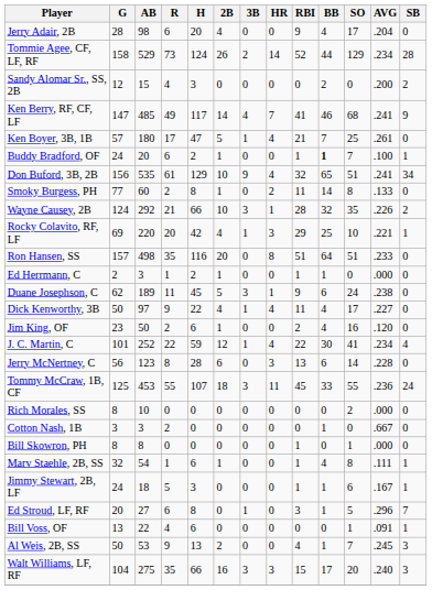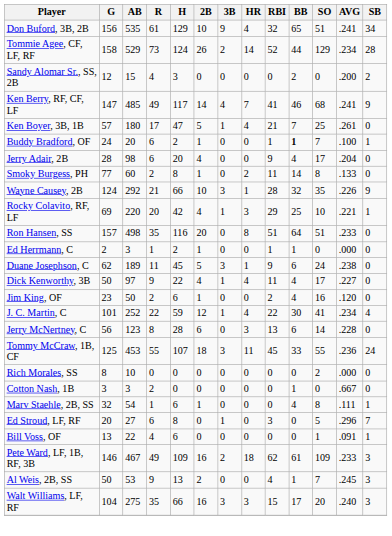 <table class="wikitable sortable">
 <tr>
 <th width="24%">Player</th>
 <th width="6%">G</th>
 <th width="6%">AB</th>
 <th width="6%">R</th>
 <th width="6%">H</th>
 <th width="6%">2B</th>
 <th width="6%">3B</th>
 <th width="6%">HR</th>
 <th width="6%">RBI</th>
 <th width="6%">BB</th>
 <th width="6%">SO</th>
 <th width="6%">AVG</th>
 <th width="6%">SB</th>
 </tr>
 <tr>
-<td><a href='#'>Jerry Adair</a>, 2B</td>
-<td>28</td>
-<td>98</td>
-<td>6</td>
-<td>20</td>
-<td>4</td>
-<td>0</td>
-<td>0</td>
+<td><a href='#'>Don Buford</a>, 3B, 2B</td>
+<td>156</td>
+<td>535</td>
+<td>61</td>
+<td>129</td>
+<td>10</td>
 <td>9</td>
 <td>4</td>
-<td>17</td>
-<td>.204</td>
-<td>0</td>
+<td>32</td>
+<td>65</td>
+<td>51</td>
+<td>.241</td>
+<td>34</td>
 </tr>
 <tr>
 <td><a href='#'>Tommie Agee</a>, CF, LF, RF</td>
 <td>158</td>
 <td>529</td>
 <td>73</td>
 <td>124</td>
 <td>26</td>
 <td>2</td>
 <td>14</td>
 <td>52</td>
 <td>44</td>
 <td>129</td>
 <td>.234</td>
 <td>28</td>
 </tr>
 <tr>
 <td><a href='#'>Sandy Alomar Sr.</a>, SS, 2B</td>
 <td>12</td>
 <td>15</td>
 <td>4</td>
 <td>3</td>
 <td>0</td>
 <td>0</td>
 <td>0</td>
 <td>0</td>
 <td>2</td>
 <td>0</td>
 <td>.200</td>
 <td>2</td>
 </tr>
 <tr>
 <td><a href='#'>Ken Berry</a>, RF, CF, LF</td>
 <td>147</td>
 <td>485</td>
 <td>49</td>
 <td>117</td>
 <td>14</td>
 <td>4</td>
 <td>7</td>
 <td>41</td>
 <td>46</td>
 <td>68</td>
 <td>.241</td>
 <td>9</td>
 </tr>
 <tr>
 <td><a href='#'>Ken Boyer</a>, 3B, 1B</td>
 <td>57</td>
 <td>180</td>
 <td>17</td>
 <td>47</td>
 <td>5</td>
 <td>1</td>
 <td>4</td>
 <td>21</td>
 <td>7</td>
 <td>25</td>
 <td>.261</td>
 <td>0</td>
 </tr>
 <tr>
 <td><a href='#'>Buddy Bradford</a>, OF</td>
 <td>24</td>
 <td>20</td>
 <td>6</td>
 <td>2</td>
 <td>1</td>
 <td>0</td>
 <td>0</td>
 <td>1</td>
 <td><strong>1</strong></td>
 <td>7</td>
 <td>.100</td>
 <td>1</td>
 </tr>
 <tr>
-<td><a href='#'>Don Buford</a>, 3B, 2B</td>
-<td>156</td>
-<td>535</td>
-<td>61</td>
-<td>129</td>
-<td>10</td>
+<td><a href='#'>Jerry Adair</a>, 2B</td>
+<td>28</td>
+<td>98</td>
+<td>6</td>
+<td>20</td>
+<td>4</td>
+<td>0</td>
+<td>0</td>
 <td>9</td>
 <td>4</td>
-<td>32</td>
-<td>65</td>
-<td>51</td>
-<td>.241</td>
-<td>34</td>
+<td>17</td>
+<td>.204</td>
+<td>0</td>
 </tr>
 <tr>
 <td><a href='#'>Smoky Burgess</a>, PH</td>
 <td>77</td>
 <td>60</td>
 <td>2</td>
 <td>8</td>
 <td>1</td>
 <td>0</td>
 <td>2</td>
 <td>11</td>
 <td>14</td>
 <td>8</td>
 <td>.133</td>
 <td>0</td>
 </tr>
 <tr>
 <td><a href='#'>Wayne Causey</a>, 2B</td>
 <td>124</td>
 <td>292</td>
 <td>21</td>
 <td>66</td>
 <td>10</td>
 <td>3</td>
 <td>1</td>
 <td>28</td>
 <td>32</td>
 <td>35</td>
 <td>.226</td>
-<td>2</td>
+<td>9</td>
 </tr>
 <tr>
 <td><a href='#'>Rocky Colavito</a>, RF, LF</td>
 <td>69</td>
 <td>220</td>
 <td>20</td>
 <td>42</td>
 <td>4</td>
 <td>1</td>
 <td>3</td>
 <td>29</td>
 <td>25</td>
 <td>10</td>
 <td>.221</td>
 <td>1</td>
 </tr>
 <tr>
 <td><a href='#'>Ron Hansen</a>, SS</td>
 <td>157</td>
 <td>498</td>
 <td>35</td>
 <td>116</td>
 <td>20</td>
 <td>0</td>
 <td>8</td>
 <td>51</td>
 <td>64</td>
 <td>51</td>
 <td>.233</td>
 <td>0</td>
 </tr>
 <tr>
 <td><a href='#'>Ed Herrmann</a>, C</td>
 <td>2</td>
 <td>3</td>
 <td>1</td>
 <td>2</td>
 <td>1</td>
 <td>0</td>
 <td>0</td>
 <td>1</td>
 <td>1</td>
 <td>0</td>
 <td>.000</td>
 <td>0</td>
 </tr>
 <tr>
 <td><a href='#'>Duane Josephson</a>, C</td>
 <td>62</td>
 <td>189</td>
 <td>11</td>
 <td>45</td>
 <td>5</td>
 <td>3</td>
 <td>1</td>
 <td>9</td>
 <td>6</td>
 <td>24</td>
 <td>.238</td>
 <td>0</td>
 </tr>
 <tr>
 <td><a href='#'>Dick Kenworthy</a>, 3B</td>
 <td>50</td>
 <td>97</td>
 <td>9</td>
 <td>22</td>
 <td>4</td>
 <td>1</td>
 <td>4</td>
 <td>11</td>
 <td>4</td>
 <td>17</td>
 <td>.227</td>
 <td>0</td>
 </tr>
 <tr>
 <td><a href='#'>Jim King</a>, OF</td>
 <td>23</td>
 <td>50</td>
 <td>2</td>
 <td>6</td>
 <td>1</td>
 <td>0</td>
 <td>0</td>
 <td>2</td>
 <td>4</td>
 <td>16</td>
 <td>.120</td>
 <td>0</td>
 </tr>
 <tr>
 <td><a href='#'>J. C. Martin</a>, C</td>
 <td>101</td>
 <td>252</td>
 <td>22</td>
 <td>59</td>
 <td>12</td>
 <td>1</td>
 <td>4</td>
 <td>22</td>
 <td>30</td>
 <td>41</td>
 <td>.234</td>
 <td>4</td>
 </tr>
 <tr>
 <td><a href='#'>Jerry McNertney</a>, C</td>
 <td>56</td>
 <td>123</td>
 <td>8</td>
 <td>28</td>
 <td>6</td>
 <td>0</td>
 <td>3</td>
 <td>13</td>
 <td>6</td>
 <td>14</td>
 <td>.228</td>
 <td>0</td>
 </tr>
 <tr>
 <td><a href='#'>Tommy McCraw</a>, 1B, CF</td>
 <td>125</td>
 <td>453</td>
 <td>55</td>
 <td>107</td>
 <td>18</td>
 <td>3</td>
 <td>11</td>
 <td>45</td>
 <td>33</td>
 <td>55</td>
 <td>.236</td>
 <td>24</td>
 </tr>
 <tr>
 <td><a href='#'>Rich Morales</a>, SS</td>
 <td>8</td>
 <td>10</td>
 <td>0</td>
 <td>0</td>
 <td>0</td>
 <td>0</td>
 <td>0</td>
 <td>0</td>
 <td>0</td>
 <td>2</td>
 <td>.000</td>
 <td>0</td>
 </tr>
 <tr>
 <td><a href='#'>Cotton Nash</a>, 1B</td>
 <td>3</td>
 <td>3</td>
 <td>2</td>
 <td>0</td>
 <td>0</td>
 <td>0</td>
 <td>0</td>
 <td>0</td>
 <td>1</td>
 <td>0</td>
 <td>.667</td>
 <td>0</td>
 </tr>
 <tr>
-<td><a href='#'>Bill Skowron</a>, PH</td>
-<td>8</td>
-<td>8</td>
-<td>0</td>
-<td>0</td>
-<td>0</td>
-<td>0</td>
-<td>0</td>
-<td>1</td>
-<td>0</td>
-<td>1</td>
-<td>.000</td>
-<td>0</td>
-</tr>
-<tr>
 <td><a href='#'>Marv Staehle</a>, 2B, SS</td>
 <td>32</td>
 <td>54</td>
 <td>1</td>
 <td>6</td>
 <td>1</td>
 <td>0</td>
 <td>0</td>
-<td>1</td>
+<td>0</td>
 <td>4</td>
 <td>8</td>
 <td>.111</td>
-<td>1</td>
-</tr>
-<tr>
-<td><a href='#'>Jimmy Stewart</a>, 2B, LF</td>
-<td>24</td>
-<td>18</td>
-<td>5</td>
-<td>3</td>
-<td>0</td>
-<td>0</td>
-<td>0</td>
-<td>1</td>
-<td>1</td>
-<td>6</td>
-<td>.167</td>
 <td>1</td>
 </tr>
 <tr>
 <td><a href='#'>Ed Stroud</a>, LF, RF</td>
 <td>20</td>
 <td>27</td>
 <td>6</td>
 <td>8</td>
 <td>0</td>
 <td>1</td>
 <td>0</td>
 <td>3</td>
-<td>1</td>
+<td>0</td>
 <td>5</td>
 <td>.296</td>
 <td>7</td>
 </tr>
 <tr>
 <td><a href='#'>Bill Voss</a>, OF</td>
 <td>13</td>
 <td>22</td>
 <td>4</td>
 <td>6</td>
 <td>0</td>
 <td>0</td>
 <td>0</td>
 <td>0</td>
 <td>0</td>
 <td>1</td>
 <td>.091</td>
 <td>1</td>
+</tr>
+<tr>
+<td><a href='#'>Pete Ward</a>, LF, 1B, RF, 3B</td>
+<td>146</td>
+<td>467</td>
+<td>49</td>
+<td>109</td>
+<td>16</td>
+<td>2</td>
+<td>18</td>
+<td>62</td>
+<td>61</td>
+<td>109</td>
+<td>.233</td>
+<td>3</td>
 </tr>
 <tr>
 <td><a href='#'>Al Weis</a>, 2B, SS</td>
 <td>50</td>
 <td>53</td>
 <td>9</td>
 <td>13</td>
 <td>2</td>
 <td>0</td>
 <td>0</td>
 <td>4</td>
 <td>1</td>
 <td>7</td>
 <td>.245</td>
 <td>3</td>
 </tr>
 <tr>
 <td><a href='#'>Walt Williams</a>, LF, RF</td>
 <td>104</td>
 <td>275</td>
 <td>35</td>
 <td>66</td>
 <td>16</td>
 <td>3</td>
 <td>3</td>
 <td>15</td>
 <td>17</td>
 <td>20</td>
 <td>.240</td>
 <td>3</td>
 </tr>
 <tr>
 </tr>
 </table>
